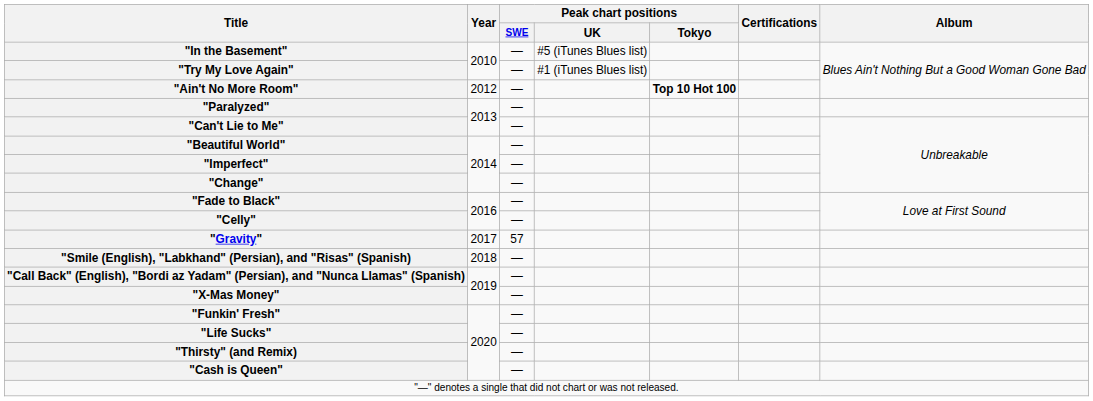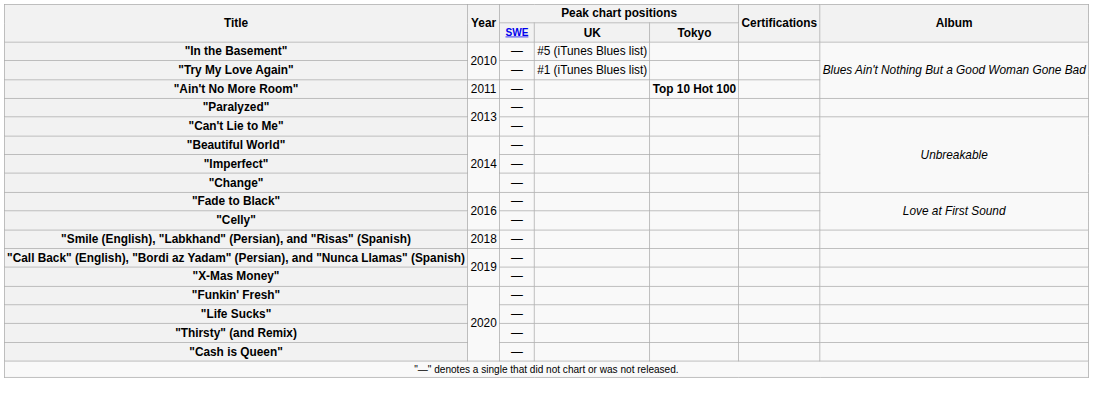 <table class="wikitable plainrowheaders" style="text-align:center;">
 <tr>
 <th scope="col" rowspan="2">Title</th>
 <th scope="col" rowspan="2">Year</th>
 <th colspan="3" scope="col">Peak chart positions</th>
 <th scope="col" rowspan="2">Certifications</th>
 <th scope="col" rowspan="2">Album</th>
 </tr>
 <tr>
 <th scope="col" style="width:3em;font-size:85%;"><a href='#'>SWE</a></th>
 <th>UK</th>
 <th>Tokyo</th>
 </tr>
 <tr>
 <th scope="row">"In the Basement"</th>
 <td rowspan="2">2010</td>
 <td>—</td>
 <td>#5 (iTunes Blues list)</td>
 <td></td>
 <td></td>
 <td rowspan="3"><em>Blues Ain't Nothing But a Good Woman Gone Bad</em></td>
 </tr>
 <tr>
 <th scope="row">"Try My Love Again"</th>
 <td>—</td>
 <td>#1 (iTunes Blues list)</td>
 <td></td>
 <td></td>
 </tr>
 <tr>
 <th scope="row">"Ain't No More Room"</th>
-<td>2012</td>
+<td>2011</td>
 <td>—</td>
 <td></td>
 <td><strong>Top 10 Hot 100</strong></td>
 <td></td>
 </tr>
 <tr>
 <th scope="row">"Paralyzed"</th>
 <td rowspan="2">2013</td>
 <td>—</td>
 <td></td>
 <td></td>
 <td></td>
 <td></td>
 </tr>
 <tr>
 <th scope="row">"Can't Lie to Me"</th>
 <td>—</td>
 <td></td>
 <td></td>
 <td></td>
 <td rowspan="4"><em>Unbreakable</em></td>
 </tr>
 <tr>
 <th scope="row">"Beautiful World"</th>
 <td rowspan="3">2014</td>
 <td>—</td>
 <td></td>
 <td></td>
 <td></td>
 </tr>
 <tr>
 <th scope="row">"Imperfect"</th>
 <td>—</td>
 <td></td>
 <td></td>
 <td></td>
 </tr>
 <tr>
 <th scope="row">"Change"</th>
 <td>—</td>
 <td></td>
 <td></td>
 <td></td>
 </tr>
 <tr>
 <th scope="row">"Fade to Black"</th>
 <td rowspan="2">2016</td>
 <td>—</td>
 <td></td>
 <td></td>
 <td></td>
 <td rowspan="2"><em>Love at First Sound</em></td>
 </tr>
 <tr>
 <th scope="row">"Celly"</th>
 <td>—</td>
-<td></td>
-<td></td>
-<td></td>
-</tr>
-<tr>
-<th scope="row">"<a href='#'>Gravity</a>"</th>
-<td>2017</td>
-<td>57<br></td>
-<td></td>
 <td></td>
 <td></td>
 <td></td>
 </tr>
 <tr>
 <th scope="row">"Smile (English), "Labkhand" (Persian), and "Risas" (Spanish)</th>
 <td>2018</td>
 <td>—</td>
 <td></td>
 <td></td>
 <td></td>
 <td></td>
 </tr>
 <tr>
 <th scope="row">"Call Back" (English), "Bordi az Yadam" (Persian), and "Nunca Llamas" (Spanish)</th>
 <td rowspan="2">2019</td>
 <td>—</td>
 <td></td>
 <td></td>
 <td></td>
 <td></td>
 </tr>
 <tr>
 <th scope="row">"X-Mas Money"</th>
 <td>—</td>
 <td></td>
 <td></td>
 <td></td>
 <td></td>
 </tr>
 <tr>
 <th scope="row">"Funkin' Fresh"</th>
 <td rowspan="4">2020</td>
 <td>—</td>
 <td></td>
 <td></td>
 <td></td>
 <td></td>
 </tr>
 <tr>
 <th scope="row">"Life Sucks"</th>
 <td>—</td>
 <td></td>
 <td></td>
 <td></td>
 <td></td>
 </tr>
 <tr>
 <th scope="row">"Thirsty" (and Remix)</th>
 <td>—</td>
 <td></td>
 <td></td>
 <td></td>
 <td></td>
 </tr>
 <tr>
 <th scope="row">"Cash is Queen"</th>
 <td>—</td>
 <td></td>
 <td></td>
 <td></td>
 <td></td>
 </tr>
 <tr>
 <td colspan="7" style="text-align:center; font-size:85%;">"—" denotes a single that did not chart or was not released.</td>
 </tr>
 </table>
